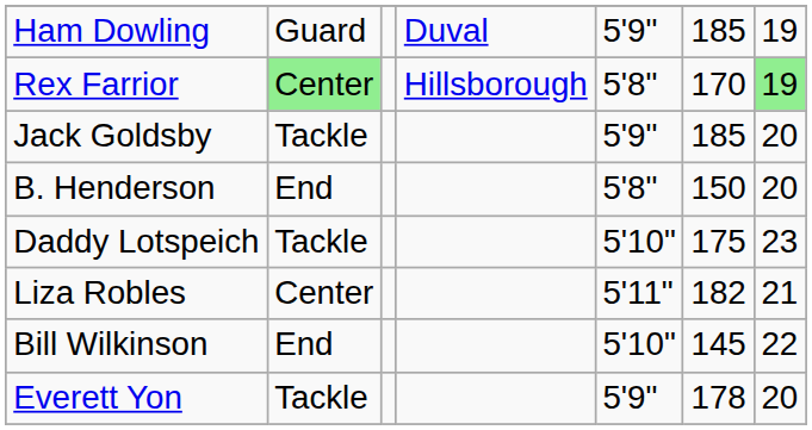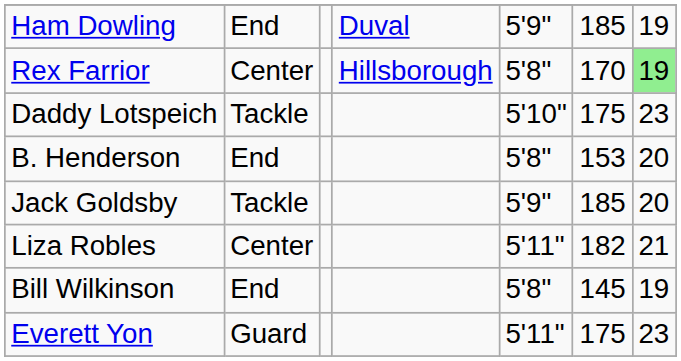 <table class="wikitable">
 <tr>
 </tr>
 <tr>
 <td><a href='#'>Ham Dowling</a></td>
-<td>Guard</td>
+<td>End</td>
 <td></td>
 <td><a href='#'>Duval</a></td>
 <td>5'9"</td>
 <td>185</td>
 <td>19</td>
 </tr>
 <tr>
 <td><a href='#'>Rex Farrior</a></td>
-<td style="background: lightgreen;">Center</td>
+<td>Center</td>
 <td></td>
 <td><a href='#'>Hillsborough</a></td>
 <td>5'8"</td>
 <td>170</td>
 <td style="background: lightgreen;">19</td>
+</tr>
+<tr>
+<td>Daddy Lotspeich</td>
+<td>Tackle</td>
+<td></td>
+<td></td>
+<td>5'10"</td>
+<td>175</td>
+<td>23</td>
+</tr>
+<tr>
+<td>B. Henderson</td>
+<td>End</td>
+<td></td>
+<td></td>
+<td>5'8"</td>
+<td>153</td>
+<td>20</td>
 </tr>
 <tr>
 <td>Jack Goldsby</td>
 <td>Tackle</td>
 <td></td>
 <td></td>
 <td>5'9"</td>
 <td>185</td>
 <td>20</td>
-</tr>
-<tr>
-<td>B. Henderson</td>
-<td>End</td>
-<td></td>
-<td></td>
-<td>5'8"</td>
-<td>150</td>
-<td>20</td>
-</tr>
-<tr>
-<td>Daddy Lotspeich</td>
-<td>Tackle</td>
-<td></td>
-<td></td>
-<td>5'10"</td>
-<td>175</td>
-<td>23</td>
 </tr>
 <tr>
 <td>Liza Robles</td>
 <td>Center</td>
 <td></td>
 <td></td>
 <td>5'11"</td>
 <td>182</td>
 <td>21</td>
 </tr>
 <tr>
 <td>Bill Wilkinson</td>
 <td>End</td>
 <td></td>
 <td></td>
-<td>5'10"</td>
+<td>5'8"</td>
 <td>145</td>
-<td>22</td>
+<td>19</td>
 </tr>
 <tr>
 <td><a href='#'>Everett Yon</a></td>
-<td>Tackle</td>
+<td>Guard</td>
 <td></td>
 <td></td>
-<td>5'9"</td>
-<td>178</td>
-<td>20</td>
+<td>5'11"</td>
+<td>175</td>
+<td>23</td>
 </tr>
 </table>
